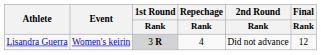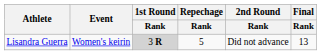 <table class="wikitable" style="font-size:90%;">
 <tr>
 <th rowspan=2>Athlete</th>
 <th rowspan=2>Event</th>
 <th>1st Round</th>
 <th>Repechage</th>
 <th>2nd Round</th>
 <th>Final</th>
 </tr>
 <tr style="font-size:95%">
 <th>Rank</th>
 <th>Rank</th>
 <th>Rank</th>
 <th>Rank</th>
 </tr>
 <tr align=center>
 <td align=left><a href='#'>Lisandra Guerra</a></td>
 <td align=left><a href='#'>Women's keirin</a></td>
 <td style="background: lightgrey;">3 <strong>R</strong></td>
-<td>4</td>
+<td>5</td>
 <td>Did not advance</td>
-<td>12</td>
+<td>13</td>
 </tr>
 </table>
